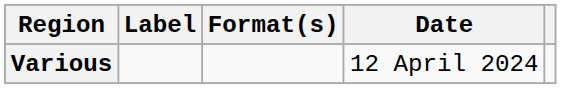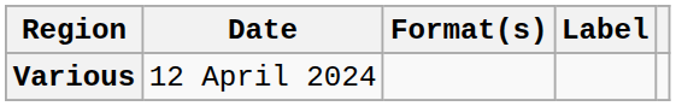 <table class="wikitable plainrowheaders">
 <tr>
 <th scope="col">Region</th>
+<th scope="col">Date</th>
+<th scope="col">Format(s)</th>
 <th scope="col">Label</th>
-<th scope="col">Format(s)</th>
-<th scope="col">Date</th>
 <th scope="col"></th>
 </tr>
 <tr>
 <th scope="row">Various</th>
+<td>12 April 2024</td>
 <td></td>
 <td></td>
-<td>12 April 2024</td>
 <td style="text-align:center;"></td>
 </tr>
 </table>
